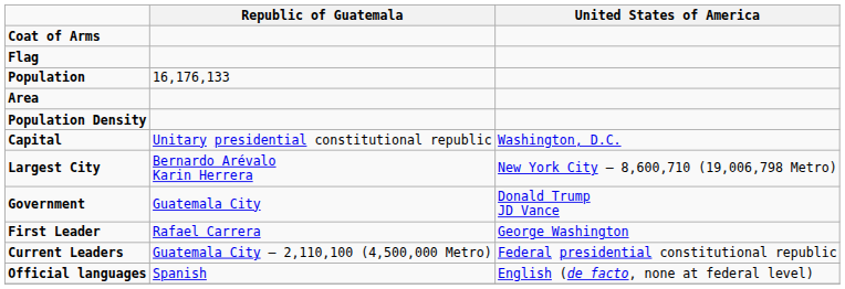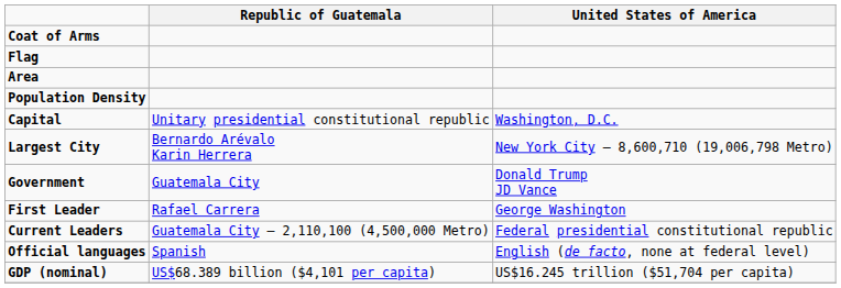 <table class="wikitable">
 <tr>
 <td></td>
 <th> <strong>Republic of Guatemala</strong></th>
 <th> <strong>United States of America</strong></th>
 </tr>
 <tr>
 <td><strong>Coat of Arms</strong></td>
 <td style="text-align:center"></td>
 <td style="text-align:center"></td>
 </tr>
 <tr>
 <td><strong>Flag</strong></td>
 <td style="text-align:center"></td>
 <td style="text-align:center"></td>
-</tr>
-<tr>
-<td><strong>Population</strong></td>
-<td>16,176,133</td>
-<td></td>
 </tr>
 <tr>
 <td><strong>Area</strong></td>
 <td></td>
 <td></td>
 </tr>
 <tr>
 <td><strong>Population Density</strong></td>
 <td></td>
 <td></td>
 </tr>
 <tr>
 <td><strong>Capital</strong></td>
 <td><a href='#'>Unitary</a> <a href='#'>presidential</a> constitutional republic</td>
 <td><a href='#'>Washington, D.C.</a></td>
 </tr>
 <tr>
 <td><strong>Largest City</strong></td>
 <td><a href='#'>Bernardo Arévalo</a><br><a href='#'>Karin Herrera</a></td>
 <td><a href='#'>New York City</a> – 8,600,710 (19,006,798 Metro)</td>
 </tr>
 <tr>
 <td><strong>Government</strong></td>
 <td><a href='#'>Guatemala City</a></td>
 <td><a href='#'>Donald Trump</a><br><a href='#'>JD Vance</a></td>
 </tr>
 <tr>
 <td><strong>First Leader</strong></td>
 <td><a href='#'>Rafael Carrera</a></td>
 <td><a href='#'>George Washington</a></td>
 </tr>
 <tr>
 <td><strong>Current Leaders</strong></td>
 <td><a href='#'>Guatemala City</a> – 2,110,100 (4,500,000 Metro)</td>
 <td><a href='#'>Federal</a> <a href='#'>presidential</a> constitutional republic</td>
 </tr>
 <tr>
 <td><strong>Official languages</strong></td>
 <td><a href='#'>Spanish</a></td>
 <td><a href='#'>English</a> (<em><a href='#'>de facto</a></em>, none at federal level)</td>
 </tr>
 <tr>
+<td><strong>GDP (nominal)</strong></td>
+<td><a href='#'>US$</a>68.389 billion ($4,101 <a href='#'>per capita</a>)</td>
+<td>US$16.245 trillion ($51,704 per capita)</td>
+</tr>
+<tr>
 </tr>
 </table>
